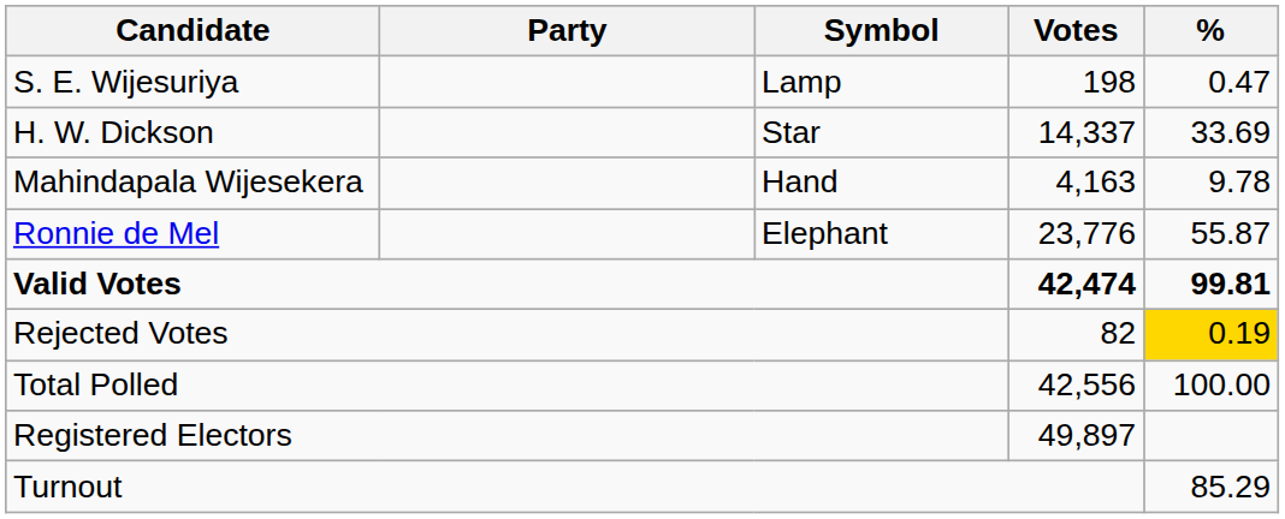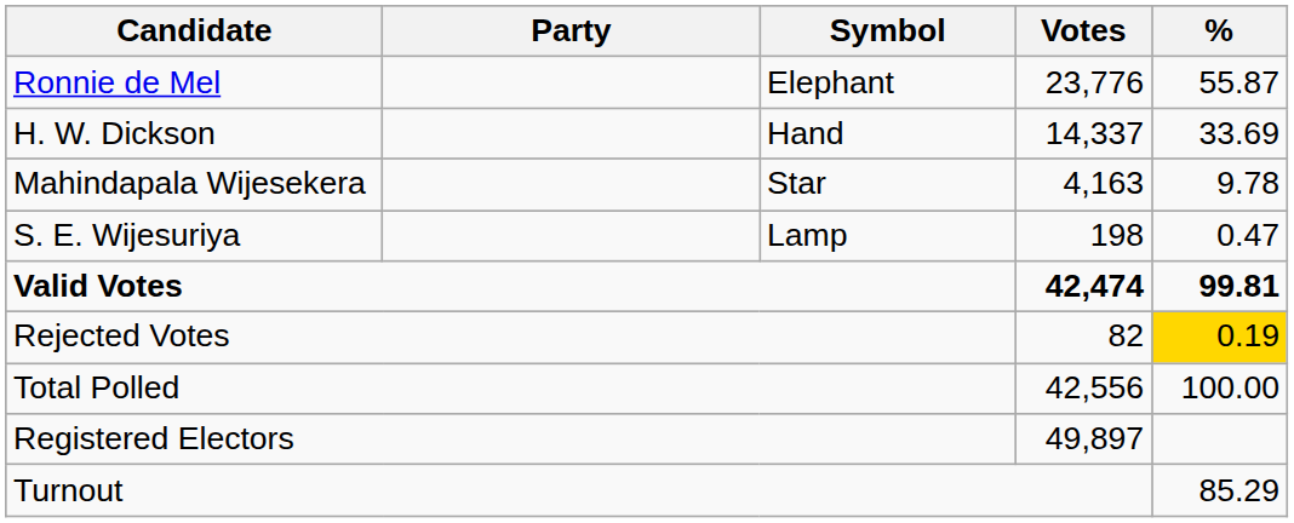 <table class="wikitable" border="1" style="text-align:right;">
 <tr>
 <th align=left width="180">Candidate</th>
 <th align=left width="180">Party</th>
 <th align=left width="120">Symbol</th>
 <th align=left width="60">Votes</th>
 <th align=left width="60">%</th>
 </tr>
 <tr>
-<td align=left>S. E. Wijesuriya</td>
+<td align=left><a href='#'>Ronnie de Mel</a></td>
 <td></td>
-<td align=left>Lamp</td>
-<td align=right>198</td>
-<td align=right>0.47</td>
+<td align=left>Elephant</td>
+<td align=right>23,776</td>
+<td align=right>55.87</td>
 </tr>
 <tr>
 <td align=left>H. W. Dickson</td>
 <td></td>
-<td align=left>Star</td>
+<td align=left>Hand</td>
 <td align=right>14,337</td>
 <td align=right>33.69</td>
 </tr>
 <tr>
 <td align=left>Mahindapala Wijesekera</td>
 <td></td>
-<td align=left>Hand</td>
+<td align=left>Star</td>
 <td align=right>4,163</td>
 <td align=right>9.78</td>
 </tr>
 <tr>
-<td align=left><a href='#'>Ronnie de Mel</a></td>
+<td align=left>S. E. Wijesuriya</td>
 <td></td>
-<td align=left>Elephant</td>
-<td align=right>23,776</td>
-<td align=right>55.87</td>
+<td align=left>Lamp</td>
+<td align=right>198</td>
+<td align=right>0.47</td>
 </tr>
 <tr>
 <td align=left colspan=3><strong>Valid Votes</strong></td>
 <td align=right><strong>42,474</strong></td>
 <td align=right><strong>99.81</strong></td>
 </tr>
 <tr>
 <td align=left colspan=3>Rejected Votes</td>
 <td align=right>82</td>
 <td align=right style="background: gold;">0.19</td>
 </tr>
 <tr>
 <td align=left colspan=3>Total Polled</td>
 <td align=right>42,556</td>
 <td align=right>100.00</td>
 </tr>
 <tr>
 <td align=left colspan=3>Registered Electors</td>
 <td align=right>49,897</td>
 <td></td>
 </tr>
 <tr>
 <td align=left colspan=4>Turnout</td>
 <td align=right>85.29</td>
 </tr>
 </table>
